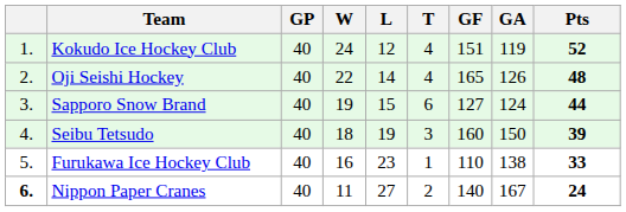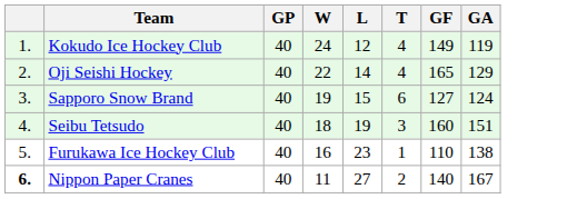 <table class="wikitable">
 <tr>
 <th width="30"></th>
 <th width="200">Team</th>
 <th width="30">GP</th>
 <th width="30">W</th>
 <th width="30">L</th>
 <th width="30">T</th>
 <th width="30">GF</th>
 <th width="30">GA</th>
-<th width="70">Pts</th>
 </tr>
 <tr bgcolor="#e6fae6" align="center">
 <td>1.</td>
 <td align="left"><a href='#'>Kokudo Ice Hockey Club</a></td>
 <td>40</td>
 <td>24</td>
 <td>12</td>
 <td>4</td>
-<td>151</td>
+<td>149</td>
 <td>119</td>
-<td><strong>52</strong></td>
 </tr>
 <tr bgcolor="#e6fae6" align="center">
 <td>2.</td>
 <td align="left"><a href='#'>Oji Seishi Hockey</a></td>
 <td>40</td>
 <td>22</td>
 <td>14</td>
 <td>4</td>
 <td>165</td>
-<td>126</td>
-<td><strong>48</strong></td>
+<td>129</td>
 </tr>
 <tr bgcolor="#e6fae6" align="center">
 <td>3.</td>
 <td align="left"><a href='#'>Sapporo Snow Brand</a></td>
 <td>40</td>
 <td>19</td>
 <td>15</td>
 <td>6</td>
 <td>127</td>
 <td>124</td>
-<td><strong>44</strong></td>
 </tr>
 <tr bgcolor="#e6fae6" align="center">
 <td>4.</td>
 <td align="left"><a href='#'>Seibu Tetsudo</a></td>
 <td>40</td>
 <td>18</td>
 <td>19</td>
 <td>3</td>
 <td>160</td>
-<td>150</td>
-<td><strong>39</strong></td>
+<td>151</td>
 </tr>
 <tr bgcolor="#FFFFFF" align="center">
 <td>5.</td>
 <td align="left"><a href='#'>Furukawa Ice Hockey Club</a></td>
 <td>40</td>
 <td>16</td>
 <td>23</td>
 <td>1</td>
 <td>110</td>
 <td>138</td>
-<td><strong>33</strong></td>
 </tr>
 <tr bgcolor="#FFFFFF" align="center">
 <td><strong>6.</strong></td>
 <td align="left"><a href='#'>Nippon Paper Cranes</a></td>
 <td>40</td>
 <td>11</td>
 <td>27</td>
 <td>2</td>
 <td>140</td>
 <td>167</td>
-<td><strong>24</strong></td>
 </tr>
 </table>
